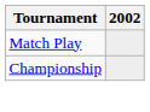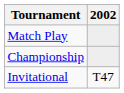 <table class="wikitable" style="text-align:center;">
 <tr>
 <th>Tournament</th>
 <th>2002</th>
 </tr>
 <tr>
 <td align="left"><a href='#'>Match Play</a></td>
 <td style="background:#eeeeee;"></td>
 </tr>
 <tr>
 <td align="left"><a href='#'>Championship</a></td>
 <td style="background:#eeeeee;"></td>
 </tr>
+<tr>
+<td align="left"><a href='#'>Invitational</a></td>
+<td>T47</td>
+</tr>
 </table>
